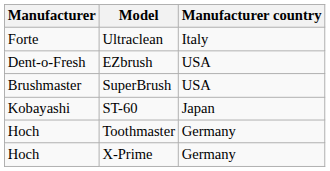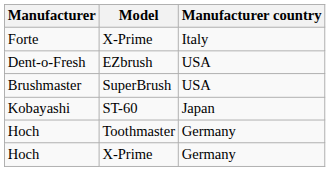 <table class="wikitable">
 <tr>
 <th>Manufacturer</th>
 <th>Model</th>
 <th>Manufacturer country</th>
 </tr>
 <tr>
 <td>Forte</td>
-<td>Ultraclean</td>
+<td>X-Prime</td>
 <td>Italy</td>
 </tr>
 <tr>
 <td>Dent-o-Fresh</td>
 <td>EZbrush</td>
 <td>USA</td>
 </tr>
 <tr>
 <td>Brushmaster</td>
 <td>SuperBrush</td>
 <td>USA</td>
 </tr>
 <tr>
 <td>Kobayashi</td>
 <td>ST-60</td>
 <td>Japan</td>
 </tr>
 <tr>
 <td>Hoch</td>
 <td>Toothmaster</td>
 <td>Germany</td>
 </tr>
 <tr>
 <td>Hoch</td>
 <td>X-Prime</td>
 <td>Germany</td>
 </tr>
 </table>
